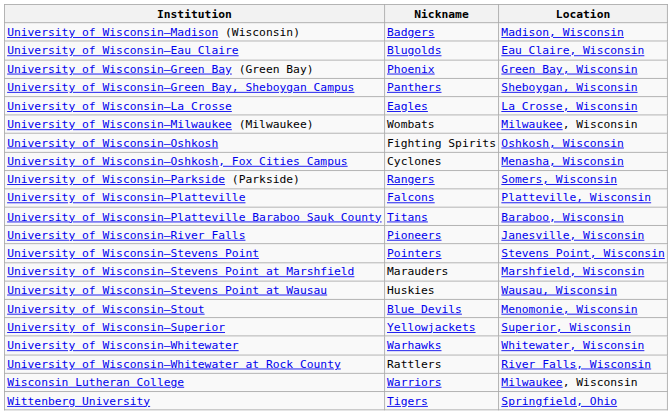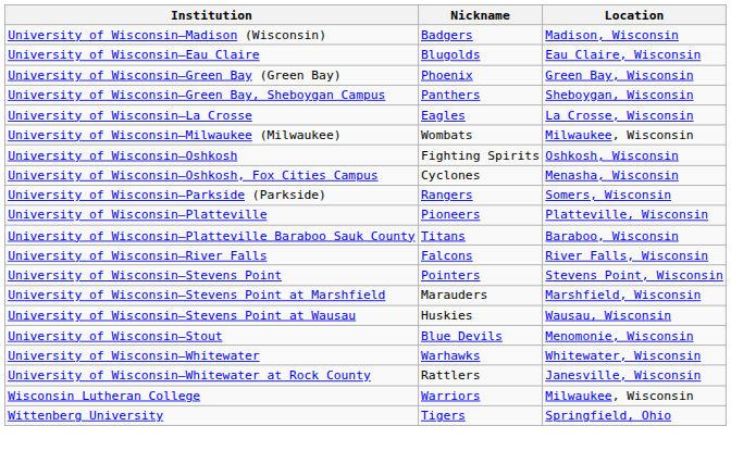 <table class="wikitable">
 <tr>
 <th>Institution</th>
 <th>Nickname</th>
 <th>Location</th>
 </tr>
 <tr>
 <td><a href='#'>University of Wisconsin–Madison</a> (Wisconsin)</td>
 <td><a href='#'>Badgers</a></td>
 <td><a href='#'>Madison, Wisconsin</a></td>
 </tr>
 <tr>
 <td><a href='#'>University of Wisconsin–Eau Claire</a></td>
 <td><a href='#'>Blugolds</a></td>
 <td><a href='#'>Eau Claire, Wisconsin</a></td>
 </tr>
 <tr>
 <td><a href='#'>University of Wisconsin–Green Bay</a> (Green Bay)</td>
 <td><a href='#'>Phoenix</a></td>
 <td><a href='#'>Green Bay, Wisconsin</a></td>
 </tr>
 <tr>
 <td><a href='#'>University of Wisconsin–Green Bay, Sheboygan Campus</a></td>
 <td><a href='#'>Panthers</a></td>
 <td><a href='#'>Sheboygan, Wisconsin</a></td>
 </tr>
 <tr>
 <td><a href='#'>University of Wisconsin–La Crosse</a></td>
 <td><a href='#'>Eagles</a></td>
 <td><a href='#'>La Crosse, Wisconsin</a></td>
 </tr>
 <tr>
 <td><a href='#'>University of Wisconsin–Milwaukee</a> (Milwaukee)</td>
 <td>Wombats</td>
 <td><a href='#'>Milwaukee</a>, Wisconsin</td>
 </tr>
 <tr>
 <td><a href='#'>University of Wisconsin–Oshkosh</a></td>
 <td>Fighting Spirits</td>
 <td><a href='#'>Oshkosh, Wisconsin</a></td>
 </tr>
 <tr>
 <td><a href='#'>University of Wisconsin–Oshkosh, Fox Cities Campus</a></td>
 <td>Cyclones</td>
 <td><a href='#'>Menasha, Wisconsin</a></td>
 </tr>
 <tr>
 <td><a href='#'>University of Wisconsin–Parkside</a> (Parkside)</td>
 <td><a href='#'>Rangers</a></td>
 <td><a href='#'>Somers, Wisconsin</a></td>
 </tr>
 <tr>
 <td><a href='#'>University of Wisconsin–Platteville</a></td>
-<td><a href='#'>Falcons</a></td>
+<td><a href='#'>Pioneers</a></td>
 <td><a href='#'>Platteville, Wisconsin</a></td>
 </tr>
 <tr>
 <td><a href='#'>University of Wisconsin–Platteville Baraboo Sauk County</a></td>
 <td><a href='#'>Titans</a></td>
 <td><a href='#'>Baraboo, Wisconsin</a></td>
 </tr>
 <tr>
 <td><a href='#'>University of Wisconsin–River Falls</a></td>
-<td><a href='#'>Pioneers</a></td>
-<td><a href='#'>Janesville, Wisconsin</a></td>
+<td><a href='#'>Falcons</a></td>
+<td><a href='#'>River Falls, Wisconsin</a></td>
 </tr>
 <tr>
 <td><a href='#'>University of Wisconsin–Stevens Point</a></td>
 <td><a href='#'>Pointers</a></td>
 <td><a href='#'>Stevens Point, Wisconsin</a></td>
 </tr>
 <tr>
 <td><a href='#'>University of Wisconsin–Stevens Point at Marshfield</a></td>
 <td>Marauders</td>
 <td><a href='#'>Marshfield, Wisconsin</a></td>
 </tr>
 <tr>
 <td><a href='#'>University of Wisconsin–Stevens Point at Wausau</a></td>
 <td>Huskies</td>
 <td><a href='#'>Wausau, Wisconsin</a></td>
 </tr>
 <tr>
 <td><a href='#'>University of Wisconsin–Stout</a></td>
 <td><a href='#'>Blue Devils</a></td>
 <td><a href='#'>Menomonie, Wisconsin</a></td>
 </tr>
 <tr>
-<td><a href='#'>University of Wisconsin–Superior</a></td>
-<td><a href='#'>Yellowjackets</a></td>
-<td><a href='#'>Superior, Wisconsin</a></td>
-</tr>
-<tr>
 <td><a href='#'>University of Wisconsin–Whitewater</a></td>
 <td><a href='#'>Warhawks</a></td>
 <td><a href='#'>Whitewater, Wisconsin</a></td>
 </tr>
 <tr>
 <td><a href='#'>University of Wisconsin–Whitewater at Rock County</a></td>
 <td>Rattlers</td>
-<td><a href='#'>River Falls, Wisconsin</a></td>
+<td><a href='#'>Janesville, Wisconsin</a></td>
 </tr>
 <tr>
 <td><a href='#'>Wisconsin Lutheran College</a></td>
 <td><a href='#'>Warriors</a></td>
 <td><a href='#'>Milwaukee</a>, Wisconsin</td>
 </tr>
 <tr>
 <td><a href='#'>Wittenberg University</a></td>
 <td><a href='#'>Tigers</a></td>
 <td><a href='#'>Springfield, Ohio</a></td>
 </tr>
 </table>
